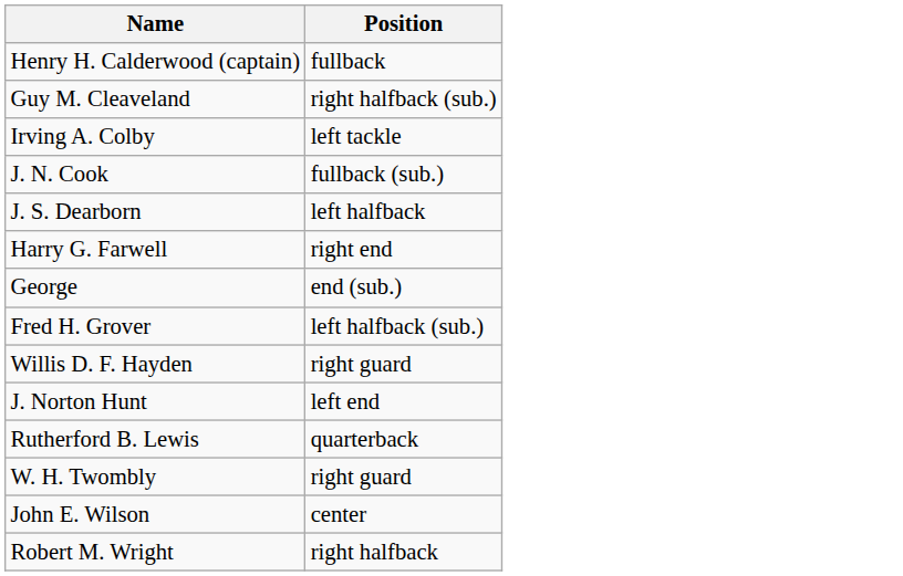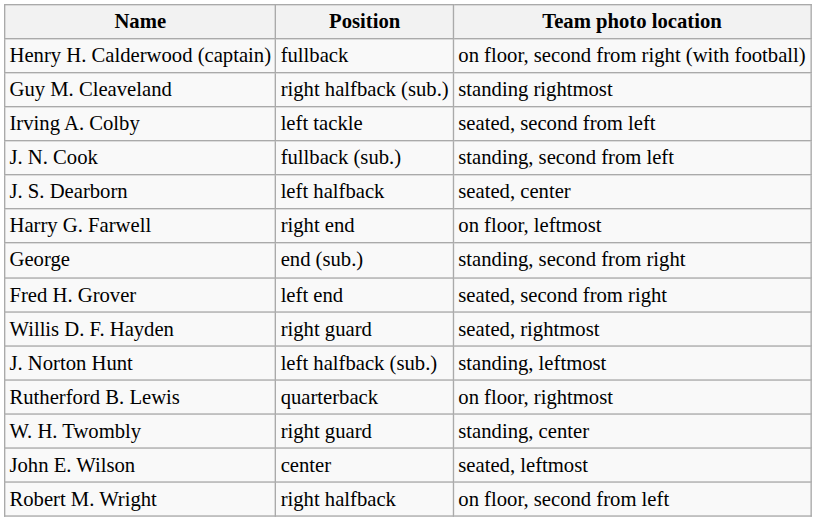 <table class="wikitable" style="text-align:left; font-size: 95%;">
 <tr>
 <th>Name</th>
 <th>Position</th>
+<th>Team photo location</th>
 </tr>
 <tr>
 <td>Henry H. Calderwood (captain)</td>
 <td>fullback</td>
+<td>on floor, second from right (with football)</td>
 </tr>
 <tr>
 <td>Guy M. Cleaveland</td>
 <td>right halfback (sub.)</td>
+<td>standing rightmost</td>
 </tr>
 <tr>
 <td>Irving A. Colby</td>
 <td>left tackle</td>
+<td>seated, second from left</td>
 </tr>
 <tr>
 <td>J. N. Cook</td>
 <td>fullback (sub.)</td>
+<td>standing, second from left</td>
 </tr>
 <tr>
 <td>J. S. Dearborn</td>
 <td>left halfback</td>
+<td>seated, center</td>
 </tr>
 <tr>
 <td>Harry G. Farwell</td>
 <td>right end</td>
+<td>on floor, leftmost</td>
 </tr>
 <tr>
 <td>George</td>
 <td>end (sub.)</td>
+<td>standing, second from right</td>
 </tr>
 <tr>
 <td>Fred H. Grover</td>
-<td>left halfback (sub.)</td>
+<td>left end</td>
+<td>seated, second from right</td>
 </tr>
 <tr>
 <td>Willis D. F. Hayden</td>
 <td>right guard</td>
+<td>seated, rightmost</td>
 </tr>
 <tr>
 <td>J. Norton Hunt</td>
-<td>left end</td>
+<td>left halfback (sub.)</td>
+<td>standing, leftmost</td>
 </tr>
 <tr>
 <td>Rutherford B. Lewis</td>
 <td>quarterback</td>
+<td>on floor, rightmost</td>
 </tr>
 <tr>
 <td>W. H. Twombly</td>
 <td>right guard</td>
+<td>standing, center</td>
 </tr>
 <tr>
 <td>John E. Wilson</td>
 <td>center</td>
+<td>seated, leftmost</td>
 </tr>
 <tr>
 <td>Robert M. Wright</td>
 <td>right halfback</td>
+<td>on floor, second from left</td>
 </tr>
 </table>
